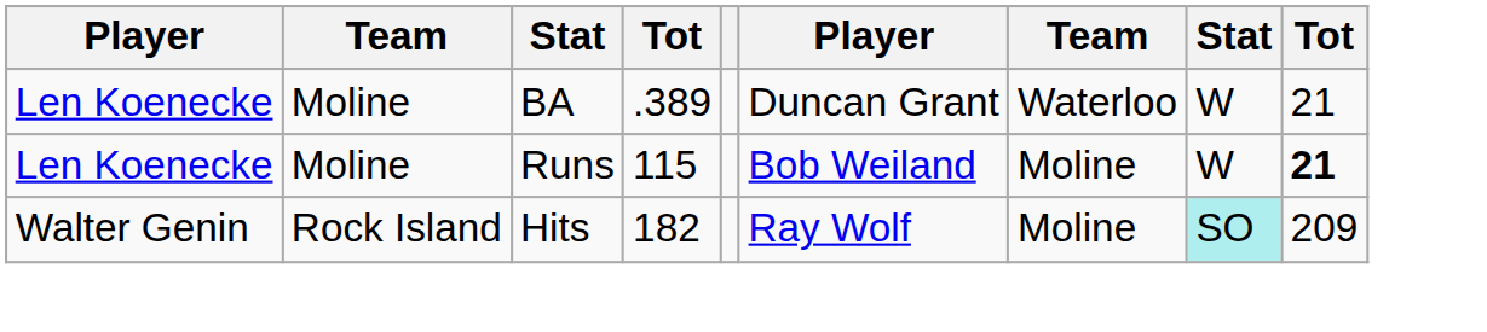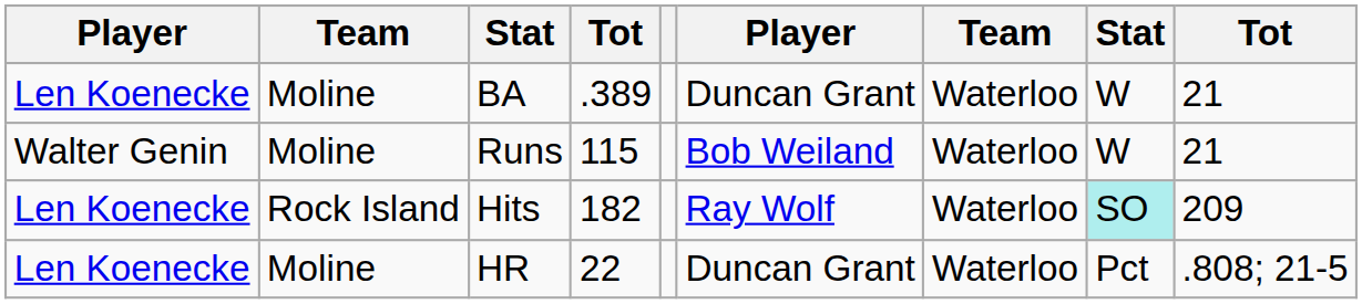 <table class="wikitable">
 <tr>
 <th>Player</th>
 <th>Team</th>
 <th>Stat</th>
 <th>Tot</th>
 <th></th>
 <th>Player</th>
 <th>Team</th>
 <th>Stat</th>
 <th>Tot</th>
 </tr>
 <tr>
 <td><a href='#'>Len Koenecke</a></td>
 <td>Moline</td>
 <td>BA</td>
 <td>.389</td>
 <td></td>
 <td>Duncan Grant</td>
 <td>Waterloo</td>
 <td>W</td>
 <td>21</td>
 </tr>
 <tr>
-<td><a href='#'>Len Koenecke</a></td>
+<td>Walter Genin</td>
 <td>Moline</td>
 <td>Runs</td>
 <td>115</td>
 <td></td>
 <td><a href='#'>Bob Weiland</a></td>
-<td>Moline</td>
+<td>Waterloo</td>
 <td>W</td>
-<td><strong>21</strong></td>
+<td>21</td>
 </tr>
 <tr>
-<td>Walter Genin</td>
+<td><a href='#'>Len Koenecke</a></td>
 <td>Rock Island</td>
 <td>Hits</td>
 <td>182</td>
 <td></td>
 <td><a href='#'>Ray Wolf</a></td>
-<td>Moline</td>
+<td>Waterloo</td>
 <td style="background: paleturquoise;">SO</td>
 <td>209</td>
 </tr>
+<tr>
+<td><a href='#'>Len Koenecke</a></td>
+<td>Moline</td>
+<td>HR</td>
+<td>22</td>
+<td></td>
+<td>Duncan Grant</td>
+<td>Waterloo</td>
+<td>Pct</td>
+<td>.808; 21-5</td>
+</tr>
 </table>
